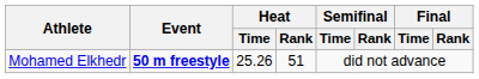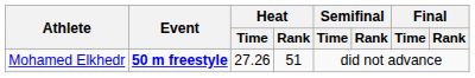 <table class=wikitable style="font-size:90%">
 <tr>
 <th rowspan="2">Athlete</th>
 <th rowspan="2">Event</th>
 <th colspan="2">Heat</th>
 <th colspan="2">Semifinal</th>
 <th colspan="2">Final</th>
 </tr>
 <tr style="font-size:95%">
 <th>Time</th>
 <th>Rank</th>
 <th>Time</th>
 <th>Rank</th>
 <th>Time</th>
 <th>Rank</th>
 </tr>
 <tr align=center>
 <td align=left><a href='#'>Mohamed Elkhedr</a></td>
 <td align=left><strong><a href='#'>50 m freestyle</a></strong></td>
-<td>25.26</td>
+<td>27.26</td>
 <td>51</td>
 <td colspan=4>did not advance</td>
 </tr>
 </table>
